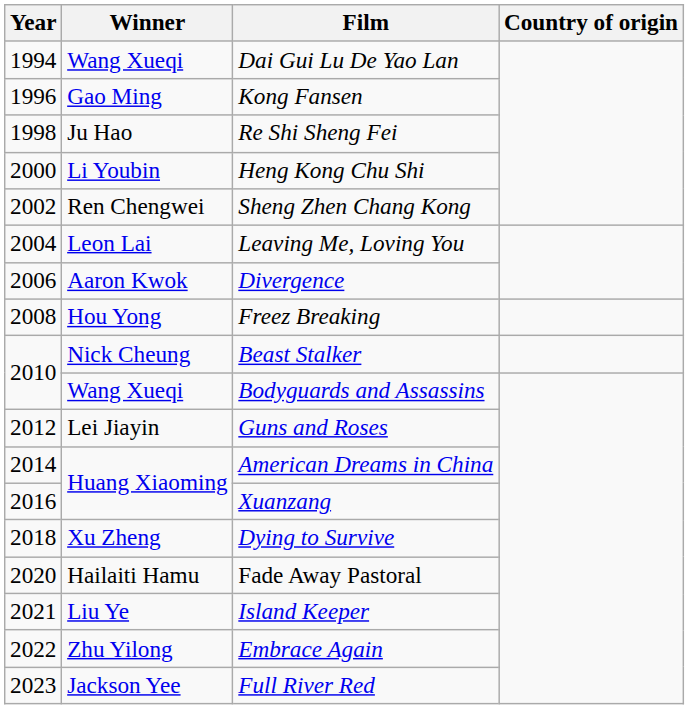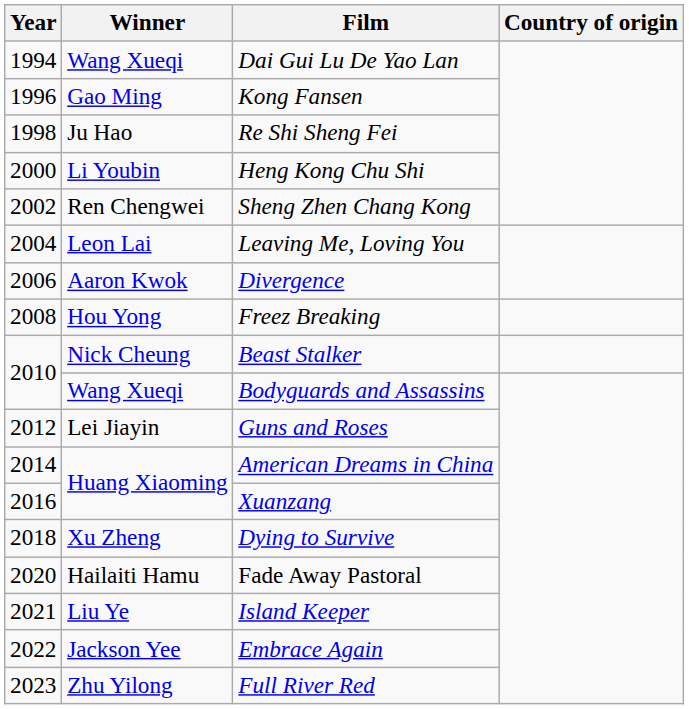 <table class="wikitable">
 <tr>
 <th>Year</th>
 <th>Winner</th>
 <th>Film</th>
 <th>Country of origin</th>
 </tr>
 <tr>
 <td>1994</td>
 <td><a href='#'>Wang Xueqi</a></td>
 <td><em>Dai Gui Lu De Yao Lan</em></td>
 <td rowspan=5></td>
 </tr>
 <tr>
 <td>1996</td>
 <td><a href='#'>Gao Ming</a></td>
 <td><em>Kong Fansen</em></td>
 </tr>
 <tr>
 <td>1998</td>
 <td>Ju Hao</td>
 <td><em>Re Shi Sheng Fei</em></td>
 </tr>
 <tr>
 <td>2000</td>
 <td><a href='#'>Li Youbin</a></td>
 <td><em>Heng Kong Chu Shi</em></td>
 </tr>
 <tr>
 <td>2002</td>
 <td>Ren Chengwei</td>
 <td><em>Sheng Zhen Chang Kong</em></td>
 </tr>
 <tr>
 <td>2004</td>
 <td><a href='#'>Leon Lai</a></td>
 <td><em>Leaving Me, Loving You</em></td>
 <td rowspan=2></td>
 </tr>
 <tr>
 <td>2006</td>
 <td><a href='#'>Aaron Kwok</a></td>
 <td><em><a href='#'>Divergence</a></em></td>
 </tr>
 <tr>
 <td>2008</td>
 <td><a href='#'>Hou Yong</a></td>
 <td><em>Freez Breaking</em></td>
 <td></td>
 </tr>
 <tr>
 <td rowspan=2>2010</td>
 <td><a href='#'>Nick Cheung</a></td>
 <td><em><a href='#'>Beast Stalker</a></em></td>
 <td></td>
 </tr>
 <tr>
 <td><a href='#'>Wang Xueqi</a></td>
 <td><em><a href='#'>Bodyguards and Assassins</a></em></td>
 <td rowspan="9"></td>
 </tr>
 <tr>
 <td>2012</td>
 <td>Lei Jiayin</td>
 <td><em><a href='#'>Guns and Roses</a></em></td>
 </tr>
 <tr>
 <td>2014</td>
 <td rowspan=2><a href='#'>Huang Xiaoming</a></td>
 <td><em><a href='#'>American Dreams in China</a></em></td>
 </tr>
 <tr>
 <td>2016</td>
 <td><em><a href='#'>Xuanzang</a></em></td>
 </tr>
 <tr>
 <td>2018</td>
 <td><a href='#'>Xu Zheng</a></td>
 <td><em><a href='#'>Dying to Survive</a></em></td>
 </tr>
 <tr>
 <td>2020</td>
 <td>Hailaiti Hamu</td>
 <td>Fade Away Pastoral</td>
 </tr>
 <tr>
 <td>2021</td>
 <td><a href='#'>Liu Ye</a></td>
 <td><em><a href='#'>Island Keeper</a></em></td>
 </tr>
 <tr>
 <td>2022</td>
-<td><a href='#'>Zhu Yilong</a></td>
+<td><a href='#'>Jackson Yee</a></td>
 <td><em><a href='#'>Embrace Again</a></em></td>
 </tr>
 <tr>
 <td>2023</td>
-<td><a href='#'>Jackson Yee</a></td>
+<td><a href='#'>Zhu Yilong</a></td>
 <td><em><a href='#'>Full River Red</a></em></td>
 </tr>
 </table>
